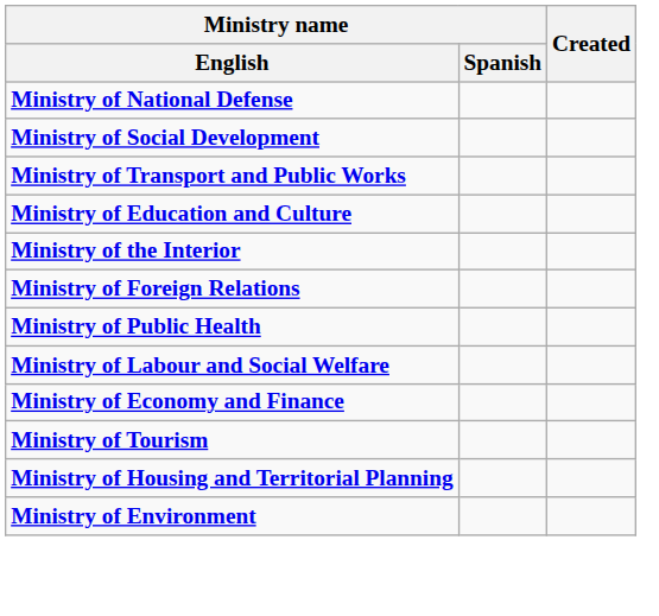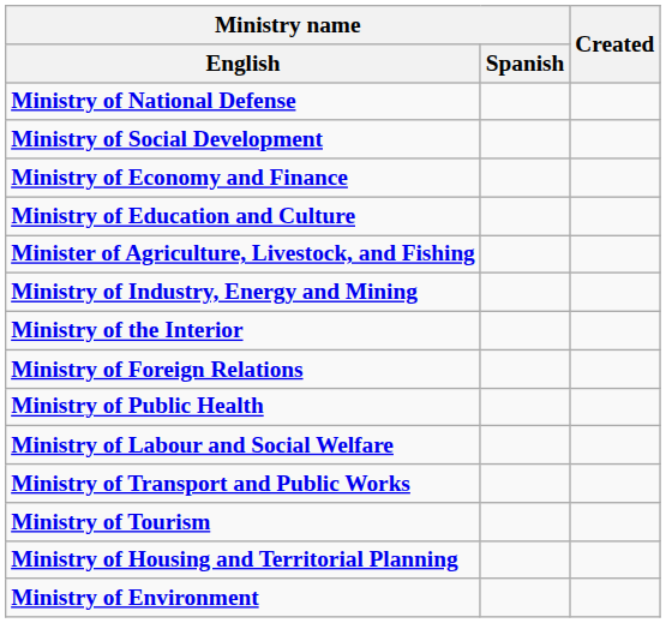 <table class="wikitable" style="font-size:90%;">
 <tr>
 <th colspan="2">Ministry name</th>
 <th rowspan="2">Created</th>
 </tr>
 <tr>
 <th>English</th>
 <th>Spanish</th>
 </tr>
 <tr>
 <td><a href='#'><strong>Ministry of National Defense</strong></a></td>
 <td></td>
 <td></td>
 </tr>
 <tr>
 <td><strong><a href='#'>Ministry of Social Development</a></strong></td>
 <td></td>
 <td></td>
 </tr>
 <tr>
-<td><a href='#'><strong>Ministry of Transport and Public Works</strong></a></td>
+<td><strong><a href='#'>Ministry of Economy and Finance</a></strong></td>
 <td></td>
 <td></td>
 </tr>
 <tr>
 <td><strong><a href='#'>Ministry of Education and Culture</a></strong></td>
+<td></td>
+<td></td>
+</tr>
+<tr>
+<td><strong><a href='#'>Minister of Agriculture, Livestock, and Fishing</a></strong></td>
+<td></td>
+<td></td>
+</tr>
+<tr>
+<td><strong><a href='#'>Ministry of Industry, Energy and Mining</a></strong></td>
 <td></td>
 <td></td>
 </tr>
 <tr>
 <td><strong><a href='#'>Ministry of the Interior</a></strong></td>
 <td></td>
 <td></td>
 </tr>
 <tr>
 <td><strong><a href='#'>Ministry of Foreign Relations</a></strong></td>
 <td></td>
 <td></td>
 </tr>
 <tr>
 <td><strong><a href='#'>Ministry of Public Health</a></strong></td>
 <td></td>
 <td></td>
 </tr>
 <tr>
 <td><strong><a href='#'>Ministry of Labour and Social Welfare</a></strong></td>
 <td></td>
 <td></td>
 </tr>
 <tr>
-<td><strong><a href='#'>Ministry of Economy and Finance</a></strong></td>
+<td><a href='#'><strong>Ministry of Transport and Public Works</strong></a></td>
 <td></td>
 <td></td>
 </tr>
 <tr>
 <td><a href='#'><strong>Ministry of Tourism</strong></a></td>
 <td></td>
 <td></td>
 </tr>
 <tr>
 <td><a href='#'><strong>Ministry of Housing and Territorial Planning</strong></a></td>
 <td></td>
 <td></td>
 </tr>
 <tr>
 <td><a href='#'><strong>Ministry of Environment</strong></a></td>
 <td></td>
 <td></td>
 </tr>
 </table>
